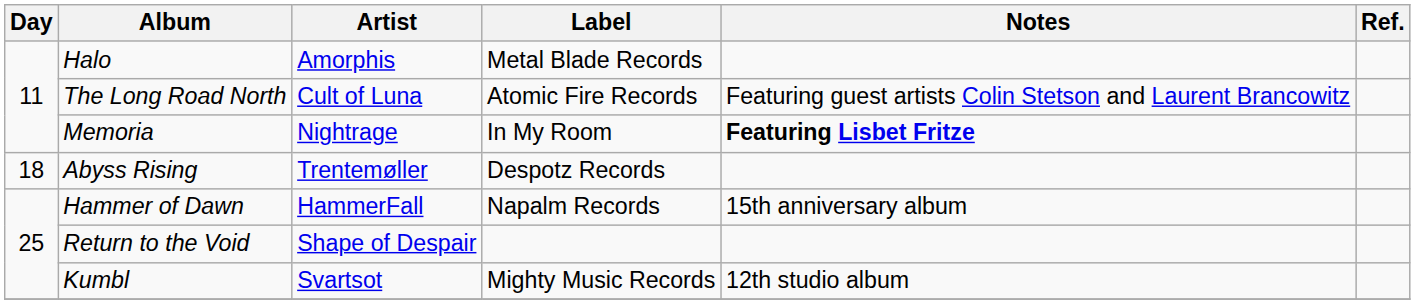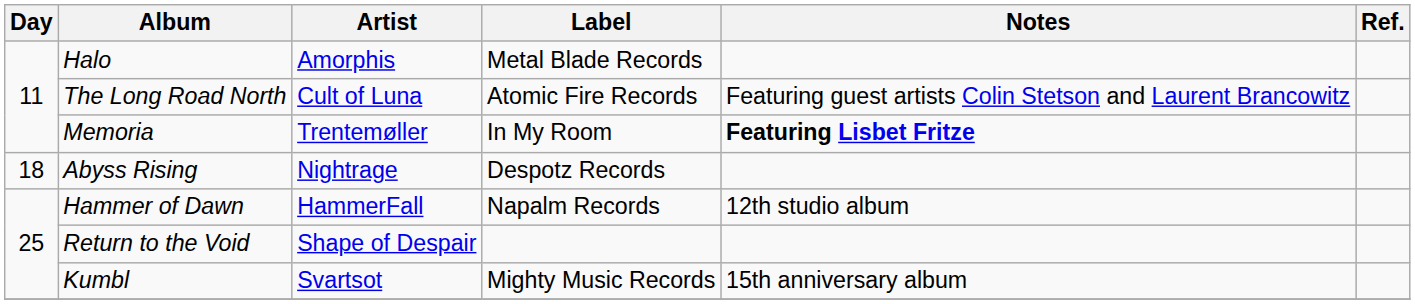 <table class="wikitable">
 <tr>
 <th>Day</th>
 <th>Album</th>
 <th>Artist</th>
 <th>Label</th>
 <th>Notes</th>
 <th>Ref.</th>
 </tr>
 <tr>
 <td rowspan="3" style="text-align:center;">11</td>
 <td><em>Halo</em></td>
 <td><a href='#'>Amorphis</a></td>
 <td>Metal Blade Records</td>
 <td></td>
 <td></td>
 </tr>
 <tr>
 <td><em>The Long Road North</em></td>
 <td><a href='#'>Cult of Luna</a></td>
 <td>Atomic Fire Records</td>
 <td>Featuring guest artists <a href='#'>Colin Stetson</a> and <a href='#'>Laurent Brancowitz</a></td>
 <td></td>
 </tr>
 <tr>
 <td><em>Memoria</em></td>
-<td><a href='#'>Nightrage</a></td>
+<td><a href='#'>Trentemøller</a></td>
 <td>In My Room</td>
 <td><strong>Featuring <a href='#'>Lisbet Fritze</a></strong></td>
 <td></td>
 </tr>
 <tr>
 <td rowspan="1" style="text-align:center;">18</td>
 <td><em>Abyss Rising</em></td>
-<td><a href='#'>Trentemøller</a></td>
+<td><a href='#'>Nightrage</a></td>
 <td>Despotz Records</td>
 <td></td>
 <td></td>
 </tr>
 <tr>
 <td rowspan="3" style="text-align:center;">25</td>
 <td><em>Hammer of Dawn</em></td>
 <td><a href='#'>HammerFall</a></td>
 <td>Napalm Records</td>
-<td>15th anniversary album</td>
+<td>12th studio album</td>
 <td></td>
 </tr>
 <tr>
 <td><em>Return to the Void</em></td>
 <td><a href='#'>Shape of Despair</a></td>
 <td></td>
 <td></td>
 <td></td>
 </tr>
 <tr>
 <td><em>Kumbl</em></td>
 <td><a href='#'>Svartsot</a></td>
 <td>Mighty Music Records</td>
-<td>12th studio album</td>
+<td>15th anniversary album</td>
 <td></td>
 </tr>
 <tr>
 </tr>
 </table>
